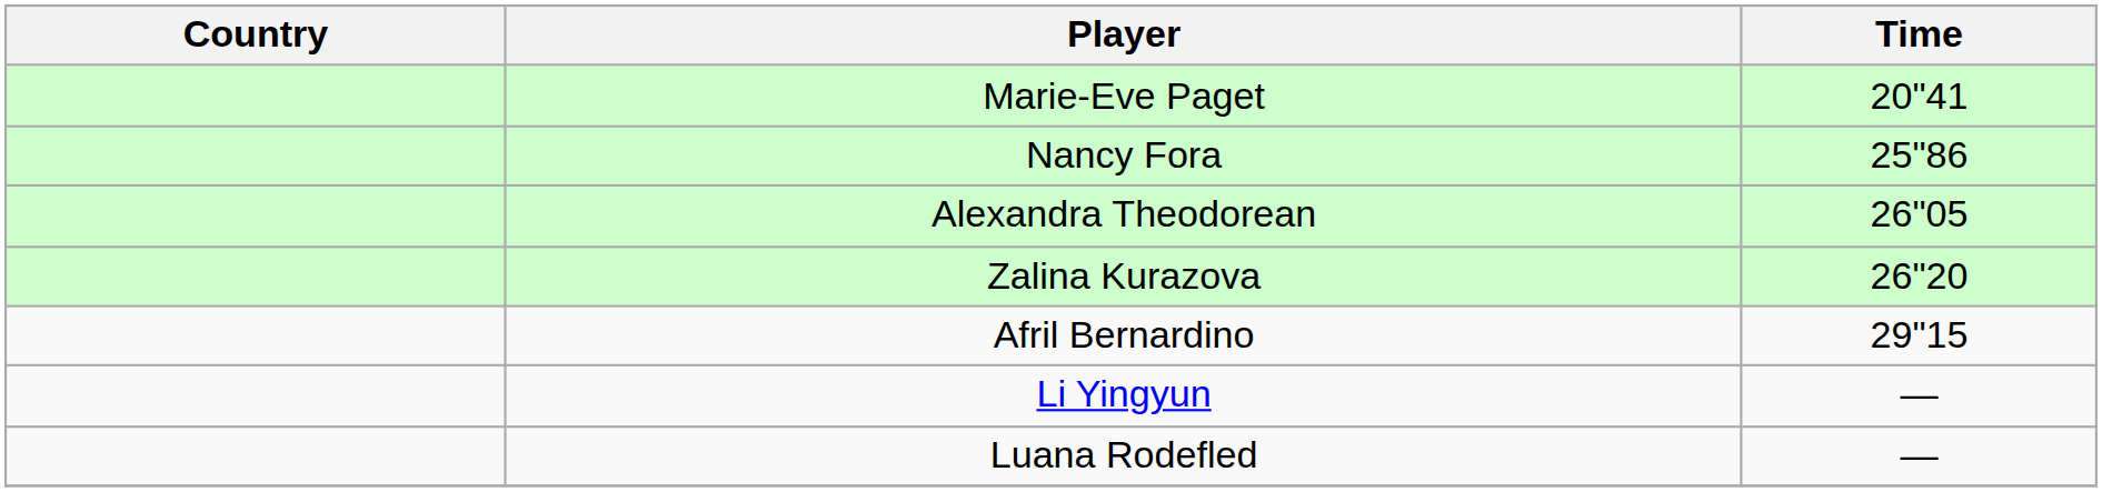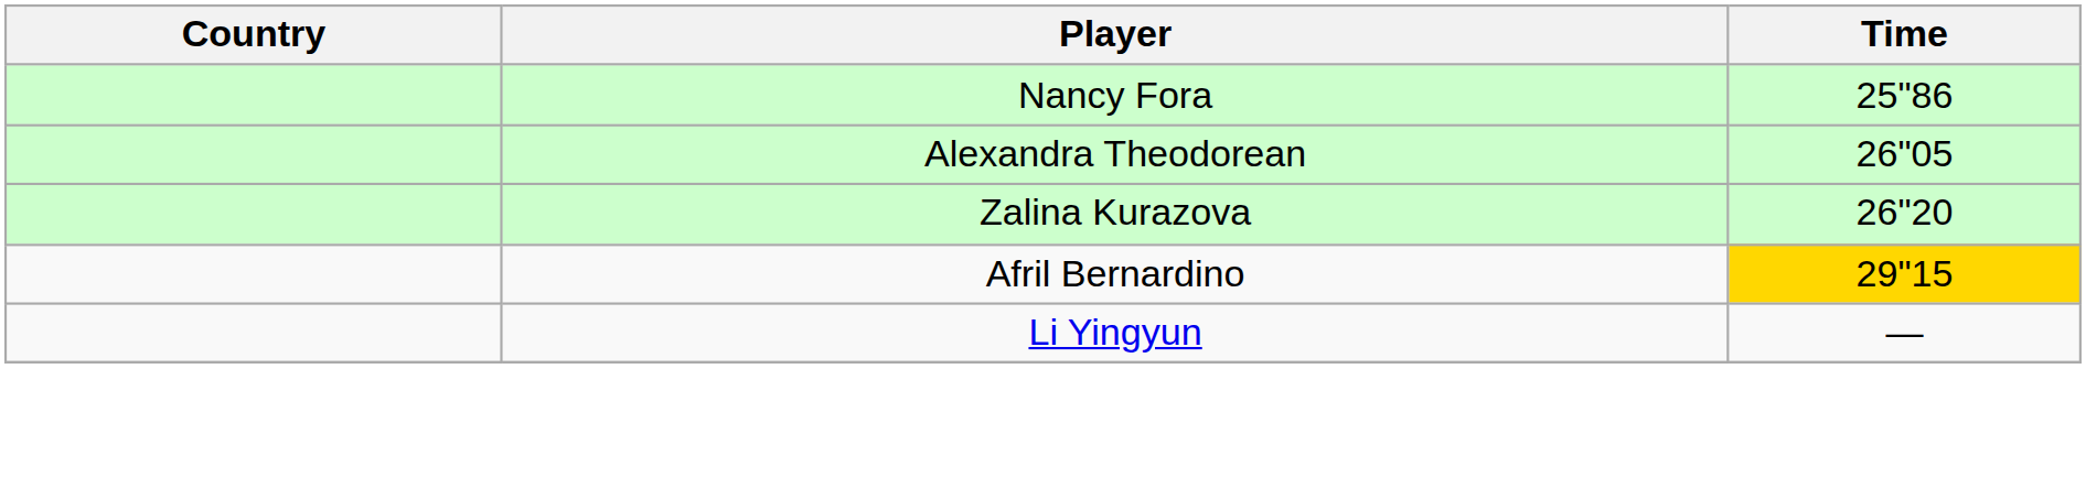 <table class="wikitable sortable" style="text-align:center" width=100%>
 <tr>
 <th>Country</th>
 <th>Player</th>
 <th>Time</th>
-</tr>
-<tr bgcolor="#ccffcc">
-<td></td>
-<td>Marie-Eve Paget</td>
-<td>20"41</td>
 </tr>
 <tr bgcolor="#ccffcc">
 <td></td>
 <td>Nancy Fora</td>
 <td>25"86</td>
 </tr>
 <tr bgcolor="#ccffcc">
 <td></td>
 <td>Alexandra Theodorean</td>
 <td>26"05</td>
 </tr>
 <tr bgcolor="#ccffcc">
 <td></td>
 <td>Zalina Kurazova</td>
 <td>26"20</td>
 </tr>
 <tr>
 <td></td>
 <td>Afril Bernardino</td>
-<td>29"15</td>
+<td style="background: gold;">29"15</td>
 </tr>
 <tr>
 <td></td>
 <td><a href='#'>Li Yingyun</a></td>
 <td>—</td>
 </tr>
 <tr>
-<td></td>
-<td>Luana Rodefled</td>
-<td>—</td>
-</tr>
-<tr>
 </tr>
 </table>
